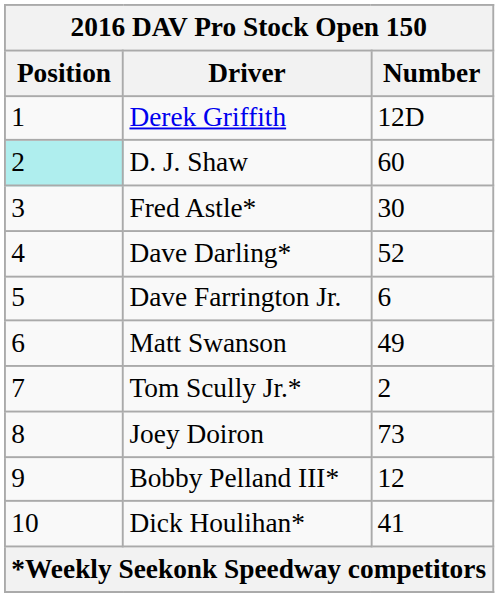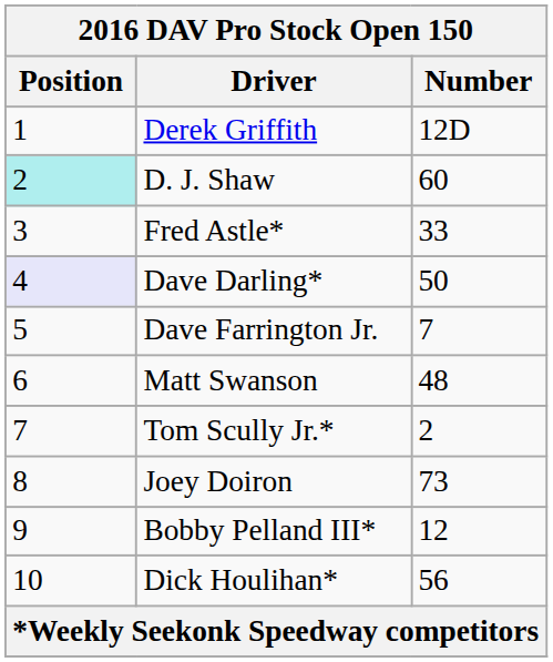 <table class="wikitable mw-collapsible mw-collapsed" style="font-size: 90%">
 <tr>
 <th colspan="3">2016 DAV Pro Stock Open 150</th>
 </tr>
 <tr>
 <th>Position</th>
 <th>Driver</th>
 <th>Number</th>
 </tr>
 <tr>
 <td>1</td>
 <td><a href='#'>Derek Griffith</a></td>
 <td>12D</td>
 </tr>
 <tr>
 <td style="background: paleturquoise;">2</td>
 <td>D. J. Shaw</td>
 <td>60</td>
 </tr>
 <tr>
 <td>3</td>
 <td>Fred Astle*</td>
-<td>30</td>
+<td>33</td>
 </tr>
 <tr>
-<td>4</td>
+<td style="background: lavender;">4</td>
 <td>Dave Darling*</td>
-<td>52</td>
+<td>50</td>
 </tr>
 <tr>
 <td>5</td>
 <td>Dave Farrington Jr.</td>
-<td>6</td>
+<td>7</td>
 </tr>
 <tr>
 <td>6</td>
 <td>Matt Swanson</td>
-<td>49</td>
+<td>48</td>
 </tr>
 <tr>
 <td>7</td>
 <td>Tom Scully Jr.*</td>
 <td>2</td>
 </tr>
 <tr>
 <td>8</td>
 <td>Joey Doiron</td>
 <td>73</td>
 </tr>
 <tr>
 <td>9</td>
 <td>Bobby Pelland III*</td>
 <td>12</td>
 </tr>
 <tr>
 <td>10</td>
 <td>Dick Houlihan*</td>
-<td>41</td>
+<td>56</td>
 </tr>
 <tr>
 <th colspan="3">*Weekly Seekonk Speedway competitors</th>
 </tr>
 <tr>
 </tr>
 </table>
